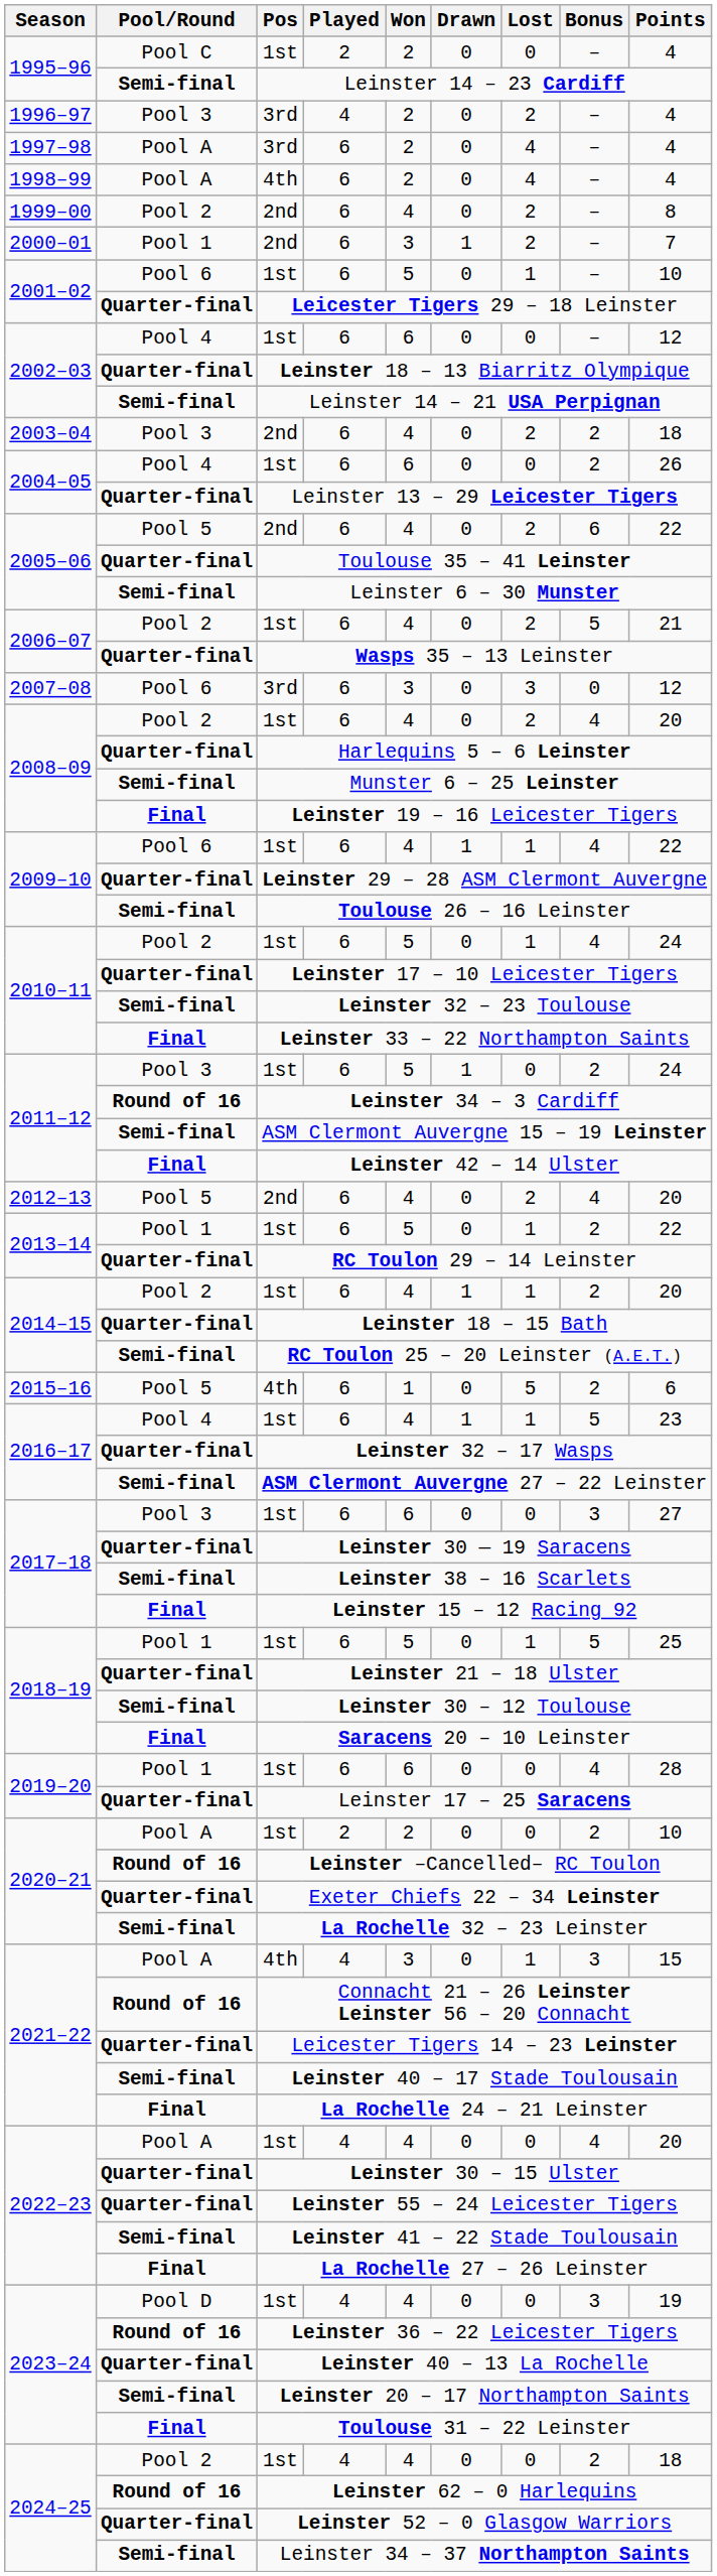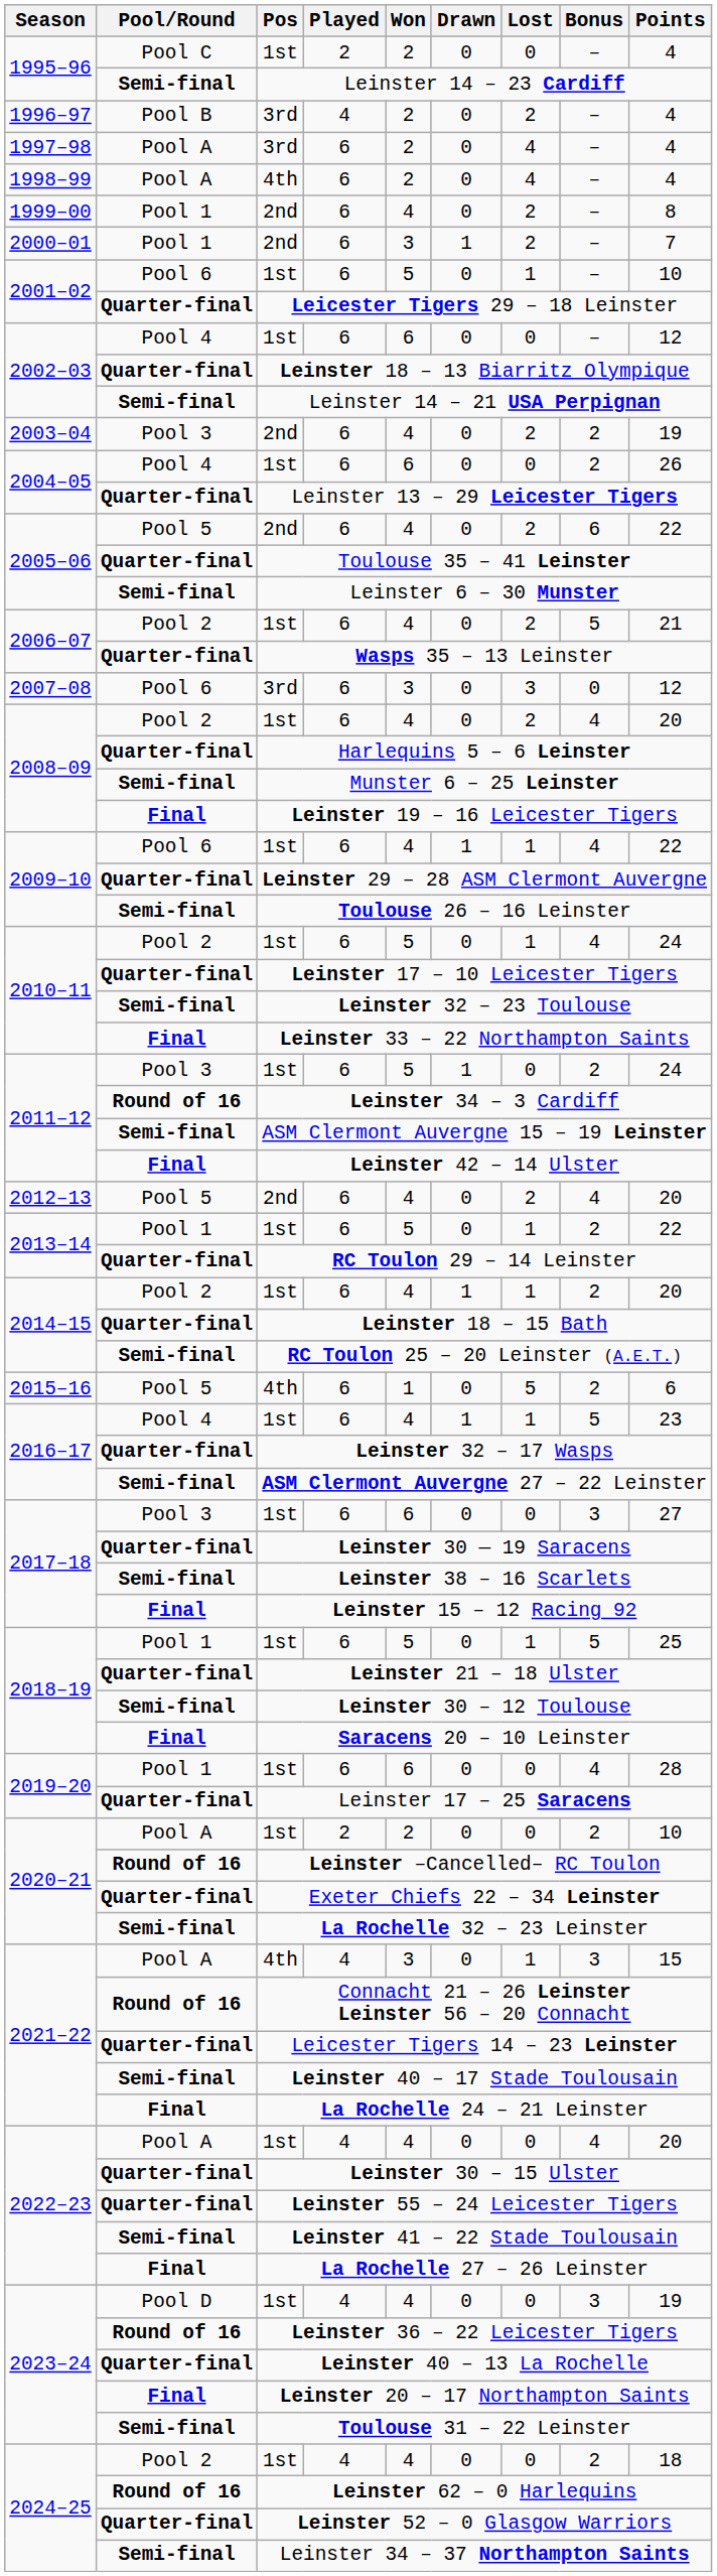 <table class="wikitable collapsible collapsed" style="text-align:center;">
 <tr>
 <th>Season</th>
 <th>Pool/Round</th>
 <th>Pos</th>
 <th>Played</th>
 <th>Won</th>
 <th>Drawn</th>
 <th>Lost</th>
 <th>Bonus</th>
 <th>Points</th>
 </tr>
 <tr>
 <td rowspan="2"><a href='#'>1995–96</a></td>
 <td>Pool C</td>
 <td>1st</td>
 <td>2</td>
 <td>2</td>
 <td>0</td>
 <td>0</td>
 <td>–</td>
 <td>4</td>
 </tr>
 <tr>
 <td><strong>Semi-final</strong></td>
 <td colspan="8">Leinster 14 – 23 <strong><a href='#'>Cardiff</a></strong></td>
 </tr>
 <tr>
 <td><a href='#'>1996–97</a></td>
-<td>Pool 3</td>
+<td>Pool B</td>
 <td>3rd</td>
 <td>4</td>
 <td>2</td>
 <td>0</td>
 <td>2</td>
 <td>–</td>
 <td>4</td>
 </tr>
 <tr>
 <td><a href='#'>1997–98</a></td>
 <td>Pool A</td>
 <td>3rd</td>
 <td>6</td>
 <td>2</td>
 <td>0</td>
 <td>4</td>
 <td>–</td>
 <td>4</td>
 </tr>
 <tr>
 <td><a href='#'>1998–99</a></td>
 <td>Pool A</td>
 <td>4th</td>
 <td>6</td>
 <td>2</td>
 <td>0</td>
 <td>4</td>
 <td>–</td>
 <td>4</td>
 </tr>
 <tr>
 <td><a href='#'>1999–00</a></td>
-<td>Pool 2</td>
+<td>Pool 1</td>
 <td>2nd</td>
 <td>6</td>
 <td>4</td>
 <td>0</td>
 <td>2</td>
 <td>–</td>
 <td>8</td>
 </tr>
 <tr>
 <td><a href='#'>2000–01</a></td>
 <td>Pool 1</td>
 <td>2nd</td>
 <td>6</td>
 <td>3</td>
 <td>1</td>
 <td>2</td>
 <td>–</td>
 <td>7</td>
 </tr>
 <tr>
 <td rowspan="2"><a href='#'>2001–02</a></td>
 <td>Pool 6</td>
 <td>1st</td>
 <td>6</td>
 <td>5</td>
 <td>0</td>
 <td>1</td>
 <td>–</td>
 <td>10</td>
 </tr>
 <tr>
 <td><strong>Quarter-final</strong></td>
 <td colspan="8"><strong><a href='#'>Leicester Tigers</a></strong> 29 – 18 Leinster</td>
 </tr>
 <tr>
 <td rowspan="3"><a href='#'>2002–03</a></td>
 <td>Pool 4</td>
 <td>1st</td>
 <td>6</td>
 <td>6</td>
 <td>0</td>
 <td>0</td>
 <td>–</td>
 <td>12</td>
 </tr>
 <tr>
 <td><strong>Quarter-final</strong></td>
 <td colspan="8"><strong>Leinster</strong> 18 – 13 <a href='#'>Biarritz Olympique</a></td>
 </tr>
 <tr>
 <td><strong>Semi-final</strong></td>
 <td colspan="8">Leinster 14 – 21 <strong><a href='#'>USA Perpignan</a></strong></td>
 </tr>
 <tr>
 <td><a href='#'>2003–04</a></td>
 <td>Pool 3</td>
 <td>2nd</td>
 <td>6</td>
 <td>4</td>
 <td>0</td>
 <td>2</td>
 <td>2</td>
-<td>18</td>
+<td>19</td>
 </tr>
 <tr>
 <td rowspan="2"><a href='#'>2004–05</a></td>
 <td>Pool 4</td>
 <td>1st</td>
 <td>6</td>
 <td>6</td>
 <td>0</td>
 <td>0</td>
 <td>2</td>
 <td>26</td>
 </tr>
 <tr>
 <td><strong>Quarter-final</strong></td>
 <td colspan="8">Leinster 13 – 29 <strong><a href='#'>Leicester Tigers</a></strong></td>
 </tr>
 <tr>
 <td rowspan="3"><a href='#'>2005–06</a></td>
 <td>Pool 5</td>
 <td>2nd</td>
 <td>6</td>
 <td>4</td>
 <td>0</td>
 <td>2</td>
 <td>6</td>
 <td>22</td>
 </tr>
 <tr>
 <td><strong>Quarter-final</strong></td>
 <td colspan="8"><a href='#'>Toulouse</a> 35 – 41 <strong>Leinster</strong></td>
 </tr>
 <tr>
 <td><strong>Semi-final</strong></td>
 <td colspan="8">Leinster 6 – 30 <strong><a href='#'>Munster</a></strong></td>
 </tr>
 <tr>
 <td rowspan="2"><a href='#'>2006–07</a></td>
 <td>Pool 2</td>
 <td>1st</td>
 <td>6</td>
 <td>4</td>
 <td>0</td>
 <td>2</td>
 <td>5</td>
 <td>21</td>
 </tr>
 <tr>
 <td><strong>Quarter-final</strong></td>
 <td colspan="8"><strong><a href='#'>Wasps</a></strong> 35 – 13 Leinster</td>
 </tr>
 <tr>
 <td><a href='#'>2007–08</a></td>
 <td>Pool 6</td>
 <td>3rd</td>
 <td>6</td>
 <td>3</td>
 <td>0</td>
 <td>3</td>
 <td>0</td>
 <td>12</td>
 </tr>
 <tr>
 <td rowspan="4"><a href='#'>2008–09</a></td>
 <td>Pool 2</td>
 <td>1st</td>
 <td>6</td>
 <td>4</td>
 <td>0</td>
 <td>2</td>
 <td>4</td>
 <td>20</td>
 </tr>
 <tr>
 <td><strong>Quarter-final</strong></td>
 <td colspan="8"><a href='#'>Harlequins</a> 5 – 6 <strong>Leinster</strong></td>
 </tr>
 <tr>
 <td><strong>Semi-final</strong></td>
 <td colspan="8"><a href='#'>Munster</a> 6 – 25 <strong>Leinster</strong></td>
 </tr>
 <tr>
 <td><strong><a href='#'>Final</a></strong></td>
 <td colspan="8"><strong>Leinster</strong> 19 – 16 <a href='#'>Leicester Tigers</a></td>
 </tr>
 <tr>
 <td rowspan="3"><a href='#'>2009–10</a></td>
 <td>Pool 6</td>
 <td>1st</td>
 <td>6</td>
 <td>4</td>
 <td>1</td>
 <td>1</td>
 <td>4</td>
 <td>22</td>
 </tr>
 <tr>
 <td><strong>Quarter-final</strong></td>
 <td colspan="8"><strong>Leinster</strong> 29 – 28 <a href='#'>ASM Clermont Auvergne</a></td>
 </tr>
 <tr>
 <td><strong>Semi-final</strong></td>
 <td colspan="8"><strong><a href='#'>Toulouse</a></strong> 26 – 16 Leinster</td>
 </tr>
 <tr>
 <td rowspan="4"><a href='#'>2010–11</a></td>
 <td>Pool 2</td>
 <td>1st</td>
 <td>6</td>
 <td>5</td>
 <td>0</td>
 <td>1</td>
 <td>4</td>
 <td>24</td>
 </tr>
 <tr>
 <td><strong>Quarter-final</strong></td>
 <td colspan="8"><strong>Leinster</strong> 17 – 10 <a href='#'>Leicester Tigers</a></td>
 </tr>
 <tr>
 <td><strong>Semi-final</strong></td>
 <td colspan="8"><strong>Leinster</strong> 32 – 23 <a href='#'>Toulouse</a></td>
 </tr>
 <tr>
 <td><strong><a href='#'>Final</a></strong></td>
 <td colspan="8"><strong>Leinster</strong> 33 – 22 <a href='#'>Northampton Saints</a></td>
 </tr>
 <tr>
 <td rowspan="4"><a href='#'>2011–12</a></td>
 <td>Pool 3</td>
 <td>1st</td>
 <td>6</td>
 <td>5</td>
 <td>1</td>
 <td>0</td>
 <td>2</td>
 <td>24</td>
 </tr>
 <tr>
 <td><strong>Round of 16</strong></td>
 <td colspan="8"><strong>Leinster</strong> 34 – 3 <a href='#'>Cardiff</a></td>
 </tr>
 <tr>
 <td><strong>Semi-final</strong></td>
 <td colspan="8"><a href='#'>ASM Clermont Auvergne</a> 15 – 19 <strong>Leinster</strong></td>
 </tr>
 <tr>
 <td><strong><a href='#'>Final</a></strong></td>
 <td colspan="8"><strong>Leinster</strong> 42 – 14 <a href='#'>Ulster</a></td>
 </tr>
 <tr>
 <td><a href='#'>2012–13</a></td>
 <td>Pool 5</td>
 <td>2nd</td>
 <td>6</td>
 <td>4</td>
 <td>0</td>
 <td>2</td>
 <td>4</td>
 <td>20</td>
 </tr>
 <tr>
 <td rowspan="2"><a href='#'>2013–14</a></td>
 <td>Pool 1</td>
 <td>1st</td>
 <td>6</td>
 <td>5</td>
 <td>0</td>
 <td>1</td>
 <td>2</td>
 <td>22</td>
 </tr>
 <tr>
 <td><strong>Quarter-final</strong></td>
 <td colspan="8"><strong><a href='#'>RC Toulon</a></strong> 29 – 14 Leinster</td>
 </tr>
 <tr>
 <td rowspan="3"><a href='#'>2014–15</a></td>
 <td>Pool 2</td>
 <td>1st</td>
 <td>6</td>
 <td>4</td>
 <td>1</td>
 <td>1</td>
 <td>2</td>
 <td>20</td>
 </tr>
 <tr>
 <td><strong>Quarter-final</strong></td>
 <td colspan="8"><strong>Leinster</strong> 18 – 15 <a href='#'>Bath</a></td>
 </tr>
 <tr>
 <td><strong>Semi-final</strong></td>
 <td colspan="8"><strong><a href='#'>RC Toulon</a></strong> 25 – 20 Leinster <small>(<a href='#'>A.E.T.</a>)</small></td>
 </tr>
 <tr>
 <td><a href='#'>2015–16</a></td>
 <td>Pool 5</td>
 <td>4th</td>
 <td>6</td>
 <td>1</td>
 <td>0</td>
 <td>5</td>
 <td>2</td>
 <td>6</td>
 </tr>
 <tr>
 <td rowspan="3"><a href='#'>2016–17</a></td>
 <td>Pool 4</td>
 <td>1st</td>
 <td>6</td>
 <td>4</td>
 <td>1</td>
 <td>1</td>
 <td>5</td>
 <td>23</td>
 </tr>
 <tr>
 <td><strong>Quarter-final</strong></td>
 <td colspan="8"><strong>Leinster</strong> 32 – 17 <a href='#'>Wasps</a></td>
 </tr>
 <tr>
 <td><strong>Semi-final</strong></td>
 <td colspan="8"><strong><a href='#'>ASM Clermont Auvergne</a></strong> 27 – 22 Leinster</td>
 </tr>
 <tr>
 <td rowspan="4"><a href='#'>2017–18</a></td>
 <td>Pool 3</td>
 <td>1st</td>
 <td>6</td>
 <td>6</td>
 <td>0</td>
 <td>0</td>
 <td>3</td>
 <td>27</td>
 </tr>
 <tr>
 <td><strong>Quarter-final</strong></td>
 <td colspan="8"><strong>Leinster</strong> 30 — 19 <a href='#'>Saracens</a></td>
 </tr>
 <tr>
 <td><strong>Semi-final</strong></td>
 <td colspan="8"><strong>Leinster</strong> 38 – 16 <a href='#'>Scarlets</a></td>
 </tr>
 <tr>
 <td><strong><a href='#'>Final</a></strong></td>
 <td colspan="8"><strong>Leinster</strong> 15 – 12 <a href='#'>Racing 92</a></td>
 </tr>
 <tr>
 <td rowspan="4"><a href='#'>2018–19</a></td>
 <td>Pool 1</td>
 <td>1st</td>
 <td>6</td>
 <td>5</td>
 <td>0</td>
 <td>1</td>
 <td>5</td>
 <td>25</td>
 </tr>
 <tr>
 <td><strong>Quarter-final</strong></td>
 <td colspan="8"><strong>Leinster</strong> 21 – 18 <a href='#'>Ulster</a></td>
 </tr>
 <tr>
 <td><strong>Semi-final</strong></td>
 <td colspan="8"><strong>Leinster</strong> 30 – 12 <a href='#'>Toulouse</a></td>
 </tr>
 <tr>
 <td><strong><a href='#'>Final</a></strong></td>
 <td colspan="8"><strong><a href='#'>Saracens</a></strong> 20 – 10 Leinster</td>
 </tr>
 <tr>
 <td rowspan="2"><a href='#'>2019–20</a></td>
 <td>Pool 1</td>
 <td>1st</td>
 <td>6</td>
 <td>6</td>
 <td>0</td>
 <td>0</td>
 <td>4</td>
 <td>28</td>
 </tr>
 <tr>
 <td><strong>Quarter-final</strong></td>
 <td colspan="8">Leinster 17 – 25 <strong><a href='#'>Saracens</a></strong></td>
 </tr>
 <tr>
 <td rowspan="4"><a href='#'>2020–21</a></td>
 <td>Pool A</td>
 <td>1st</td>
 <td>2</td>
 <td>2</td>
 <td>0</td>
 <td>0</td>
 <td>2</td>
 <td>10</td>
 </tr>
 <tr>
 <td><strong>Round of 16</strong></td>
 <td colspan="8"><strong>Leinster</strong> –Cancelled– <a href='#'>RC Toulon</a></td>
 </tr>
 <tr>
 <td><strong>Quarter-final</strong></td>
 <td colspan="8"><a href='#'>Exeter Chiefs</a> 22 – 34 <strong>Leinster</strong></td>
 </tr>
 <tr>
 <td><strong>Semi-final</strong></td>
 <td colspan="8"><strong><a href='#'>La Rochelle</a></strong> 32 – 23 Leinster</td>
 </tr>
 <tr>
 <td rowspan="5"><a href='#'>2021–22</a></td>
 <td>Pool A</td>
 <td>4th</td>
 <td>4</td>
 <td>3</td>
 <td>0</td>
 <td>1</td>
 <td>3</td>
 <td>15</td>
 </tr>
 <tr>
 <td><strong>Round of 16</strong></td>
 <td colspan="8"><a href='#'>Connacht</a> 21 – 26 <strong>Leinster</strong> <br><strong>Leinster</strong> 56 – 20 <a href='#'>Connacht</a></td>
 </tr>
 <tr>
 <td><strong>Quarter-final</strong></td>
 <td colspan="8"><a href='#'>Leicester Tigers</a> 14 – 23 <strong>Leinster</strong></td>
 </tr>
 <tr>
 <td><strong>Semi-final</strong></td>
 <td colspan="8"><strong>Leinster</strong> 40 – 17 <a href='#'>Stade Toulousain</a></td>
 </tr>
 <tr>
 <td><strong>Final</strong></td>
 <td colspan="8"><strong><a href='#'>La Rochelle</a></strong> 24 – 21 Leinster</td>
 </tr>
 <tr>
 <td rowspan="5"><a href='#'>2022–23</a></td>
 <td>Pool A</td>
 <td>1st</td>
 <td>4</td>
 <td>4</td>
 <td>0</td>
 <td>0</td>
 <td>4</td>
 <td>20</td>
 </tr>
 <tr>
 <td><strong>Quarter-final</strong></td>
 <td colspan="8"><strong>Leinster</strong> 30 – 15 <a href='#'>Ulster</a></td>
 </tr>
 <tr>
 <td><strong>Quarter-final</strong></td>
 <td colspan="8"><strong>Leinster</strong> 55 – 24 <a href='#'>Leicester Tigers</a></td>
 </tr>
 <tr>
 <td><strong>Semi-final</strong></td>
 <td colspan="8"><strong>Leinster</strong> 41 – 22 <a href='#'>Stade Toulousain</a></td>
 </tr>
 <tr>
 <td><strong>Final</strong></td>
 <td colspan="8"><strong><a href='#'>La Rochelle</a></strong> 27 – 26 Leinster</td>
 </tr>
 <tr>
 <td rowspan="5"><a href='#'>2023–24</a></td>
 <td>Pool D</td>
 <td>1st</td>
 <td>4</td>
 <td>4</td>
 <td>0</td>
 <td>0</td>
 <td>3</td>
 <td>19</td>
 </tr>
 <tr>
 <td><strong>Round of 16</strong></td>
 <td colspan="8"><strong>Leinster</strong> 36 – 22 <a href='#'>Leicester Tigers</a></td>
 </tr>
 <tr>
 <td><strong>Quarter-final</strong></td>
 <td colspan="8"><strong>Leinster</strong> 40 – 13 <a href='#'>La Rochelle</a></td>
 </tr>
 <tr>
-<td><strong>Semi-final</strong></td>
+<td><strong><a href='#'>Final</a></strong></td>
 <td colspan="8"><strong>Leinster</strong> 20 – 17 <a href='#'>Northampton Saints</a></td>
 </tr>
 <tr>
-<td><strong><a href='#'>Final</a></strong></td>
+<td><strong>Semi-final</strong></td>
 <td colspan="8"><strong><a href='#'>Toulouse</a></strong> 31 – 22 Leinster</td>
 </tr>
 <tr>
 <td rowspan="5"><a href='#'>2024–25</a></td>
 <td>Pool 2</td>
 <td>1st</td>
 <td>4</td>
 <td>4</td>
 <td>0</td>
 <td>0</td>
 <td>2</td>
 <td>18</td>
 </tr>
 <tr>
 <td><strong>Round of 16</strong></td>
 <td colspan="8"><strong>Leinster</strong> 62 – 0 <a href='#'>Harlequins</a></td>
 </tr>
 <tr>
 <td><strong>Quarter-final</strong></td>
 <td colspan="8"><strong>Leinster</strong> 52 – 0 <a href='#'>Glasgow Warriors</a></td>
 </tr>
 <tr>
 <td><strong>Semi-final</strong></td>
 <td colspan="8">Leinster 34 – 37 <strong><a href='#'>Northampton Saints</a></strong></td>
 </tr>
 </table>
